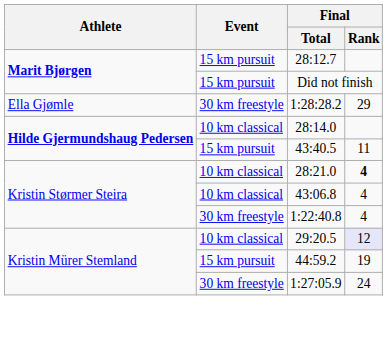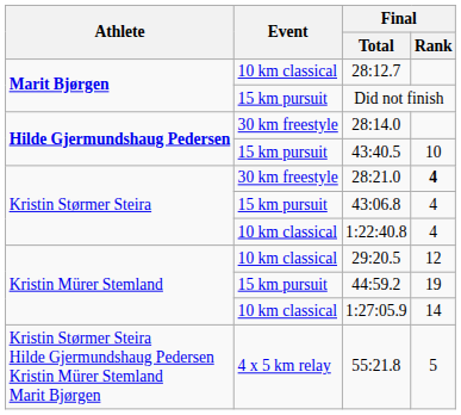 <table class="wikitable" style="font-size:90%">
 <tr>
 <th rowspan="2">Athlete</th>
 <th rowspan="2">Event</th>
 <th colspan="2">Final</th>
 </tr>
 <tr>
 <th>Total</th>
 <th>Rank</th>
 </tr>
 <tr>
 <td rowspan=2><strong><a href='#'>Marit Bjørgen</a></strong></td>
-<td><a href='#'>15 km pursuit</a></td>
+<td><a href='#'>10 km classical</a></td>
 <td align="center">28:12.7</td>
 <td align="center"></td>
 </tr>
 <tr>
 <td><a href='#'>15 km pursuit</a></td>
 <td colspan=2 align="center">Did not finish</td>
 </tr>
 <tr>
-<td><a href='#'>Ella Gjømle</a></td>
+<td rowspan=2><strong><a href='#'>Hilde Gjermundshaug Pedersen</a></strong></td>
 <td><a href='#'>30 km freestyle</a></td>
-<td align="center">1:28:28.2</td>
-<td align="center">29</td>
-</tr>
-<tr>
-<td rowspan=2><strong><a href='#'>Hilde Gjermundshaug Pedersen</a></strong></td>
-<td><a href='#'>10 km classical</a></td>
 <td align="center">28:14.0</td>
 <td align="center"></td>
 </tr>
 <tr>
 <td><a href='#'>15 km pursuit</a></td>
 <td align="center">43:40.5</td>
-<td align="center">11</td>
+<td align="center">10</td>
 </tr>
 <tr>
 <td rowspan=3><a href='#'>Kristin Størmer Steira</a></td>
-<td><a href='#'>10 km classical</a></td>
+<td><a href='#'>30 km freestyle</a></td>
 <td align="center">28:21.0</td>
 <td align="center"><strong>4</strong></td>
 </tr>
 <tr>
-<td><a href='#'>10 km classical</a></td>
+<td><a href='#'>15 km pursuit</a></td>
 <td align="center">43:06.8</td>
 <td align="center">4</td>
 </tr>
 <tr>
-<td><a href='#'>30 km freestyle</a></td>
+<td><a href='#'>10 km classical</a></td>
 <td align="center">1:22:40.8</td>
 <td align="center">4</td>
 </tr>
 <tr>
 <td rowspan=3><a href='#'>Kristin Mürer Stemland</a></td>
 <td><a href='#'>10 km classical</a></td>
 <td align="center">29:20.5</td>
-<td align="center" style="background: lavender;">12</td>
+<td align="center">12</td>
 </tr>
 <tr>
 <td><a href='#'>15 km pursuit</a></td>
 <td align="center">44:59.2</td>
 <td align="center">19</td>
 </tr>
 <tr>
-<td><a href='#'>30 km freestyle</a></td>
+<td><a href='#'>10 km classical</a></td>
 <td align="center">1:27:05.9</td>
-<td align="center">24</td>
+<td align="center">14</td>
+</tr>
+<tr>
+<td><a href='#'>Kristin Størmer Steira</a><br><a href='#'>Hilde Gjermundshaug Pedersen</a><br><a href='#'>Kristin Mürer Stemland</a><br><a href='#'>Marit Bjørgen</a></td>
+<td><a href='#'>4 x 5 km relay</a></td>
+<td align="center">55:21.8</td>
+<td align="center">5</td>
 </tr>
 </table>
